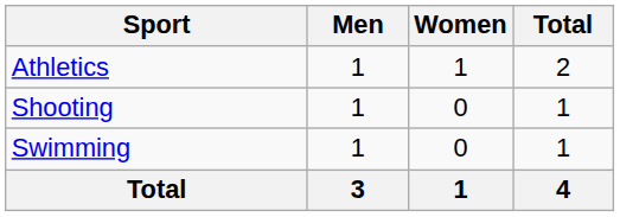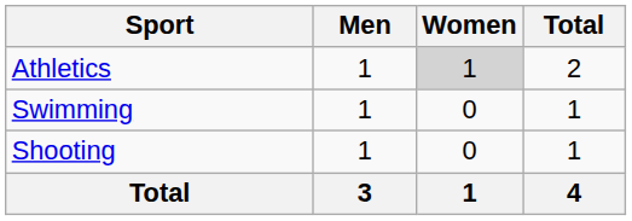 <table class="wikitable sortable" style="text-align:center;">
 <tr>
 <th width=180>Sport</th>
 <th width=55>Men</th>
 <th width=55>Women</th>
 <th width=55>Total</th>
 </tr>
 <tr>
 <td align=left><a href='#'>Athletics</a></td>
 <td>1</td>
-<td>1</td>
+<td style="background: lightgrey;">1</td>
 <td>2</td>
 </tr>
 <tr>
-<td align=left><a href='#'>Shooting</a></td>
+<td align=left><a href='#'>Swimming</a></td>
 <td>1</td>
 <td>0</td>
 <td>1</td>
 </tr>
 <tr>
-<td align=left><a href='#'>Swimming</a></td>
+<td align=left><a href='#'>Shooting</a></td>
 <td>1</td>
 <td>0</td>
 <td>1</td>
 </tr>
 <tr>
 <th>Total</th>
 <th>3</th>
 <th>1</th>
 <th>4</th>
 </tr>
 </table>
